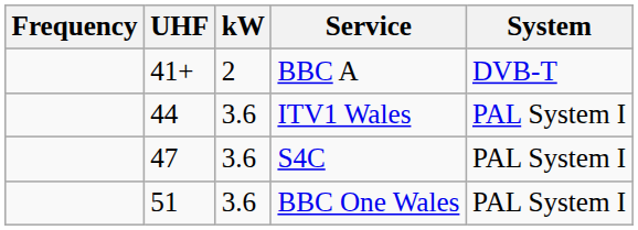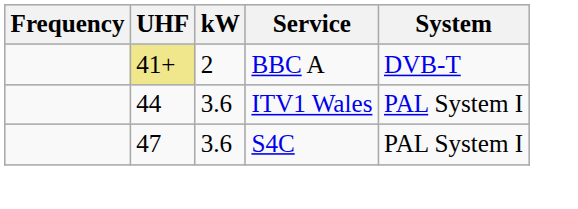 <table class="wikitable sortable">
 <tr>
 <th>Frequency</th>
 <th>UHF</th>
 <th>kW</th>
 <th>Service</th>
 <th>System</th>
 </tr>
 <tr>
 <td></td>
-<td>41+</td>
+<td style="background: khaki;">41+</td>
 <td>2</td>
 <td><a href='#'>BBC</a> A</td>
 <td><a href='#'>DVB-T</a></td>
 </tr>
 <tr>
 <td></td>
 <td>44</td>
 <td>3.6</td>
 <td><a href='#'>ITV1 Wales</a></td>
 <td><a href='#'>PAL</a> System I</td>
 </tr>
 <tr>
 <td></td>
 <td>47</td>
 <td>3.6</td>
 <td><a href='#'>S4C</a></td>
 <td>PAL System I</td>
 </tr>
-<tr>
-<td></td>
-<td>51</td>
-<td>3.6</td>
-<td><a href='#'>BBC One Wales</a></td>
-<td>PAL System I</td>
-</tr>
 </table>
